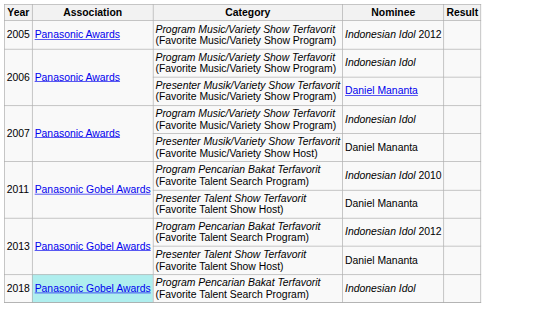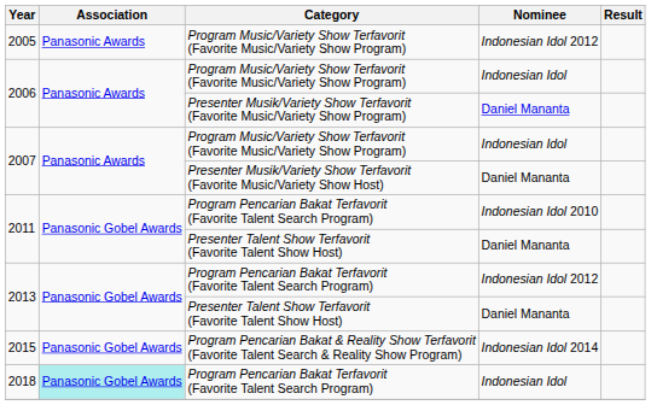 <table class="wikitable">
 <tr>
 <th>Year</th>
 <th>Association</th>
 <th>Category</th>
 <th>Nominee</th>
 <th>Result</th>
 </tr>
 <tr>
 <td>2005</td>
 <td><a href='#'>Panasonic Awards</a></td>
 <td><em>Program Music/Variety Show Terfavorit</em><br>(Favorite Music/Variety Show Program)</td>
 <td><em>Indonesian Idol</em> 2012</td>
 <td></td>
 </tr>
 <tr>
 <td rowspan=2>2006</td>
 <td rowspan=2><a href='#'>Panasonic Awards</a></td>
 <td><em>Program Music/Variety Show Terfavorit</em><br>(Favorite Music/Variety Show Program)</td>
 <td><em>Indonesian Idol</em></td>
 <td></td>
 </tr>
 <tr>
 <td><em>Presenter Musik/Variety Show Terfavorit</em><br>(Favorite Music/Variety Show Program)</td>
 <td><a href='#'>Daniel Mananta</a></td>
 <td></td>
 </tr>
 <tr>
 <td rowspan=2>2007</td>
 <td rowspan=2><a href='#'>Panasonic Awards</a></td>
 <td><em>Program Music/Variety Show Terfavorit</em><br>(Favorite Music/Variety Show Program)</td>
 <td><em>Indonesian Idol</em></td>
 <td></td>
 </tr>
 <tr>
 <td><em>Presenter Musik/Variety Show Terfavorit</em><br>(Favorite Music/Variety Show Host)</td>
 <td>Daniel Mananta</td>
 <td></td>
 </tr>
 <tr>
 <td rowspan=2>2011</td>
 <td rowspan=2><a href='#'>Panasonic Gobel Awards</a></td>
 <td><em>Program Pencarian Bakat Terfavorit</em><br>(Favorite Talent Search Program)</td>
 <td><em>Indonesian Idol</em> 2010</td>
 <td></td>
 </tr>
 <tr>
 <td><em>Presenter Talent Show Terfavorit</em><br>(Favorite Talent Show Host)</td>
 <td>Daniel Mananta</td>
 <td></td>
 </tr>
 <tr>
 <td rowspan=2>2013</td>
 <td rowspan=2><a href='#'>Panasonic Gobel Awards</a></td>
 <td><em>Program Pencarian Bakat Terfavorit</em><br>(Favorite Talent Search Program)</td>
 <td><em>Indonesian Idol</em> 2012</td>
 <td></td>
 </tr>
 <tr>
 <td><em>Presenter Talent Show Terfavorit</em><br>(Favorite Talent Show Host)</td>
 <td>Daniel Mananta</td>
 <td></td>
 </tr>
 <tr>
+<td>2015</td>
+<td><a href='#'>Panasonic Gobel Awards</a></td>
+<td><em>Program Pencarian Bakat & Reality Show Terfavorit</em><br>(Favorite Talent Search & Reality Show Program)</td>
+<td><em>Indonesian Idol</em> 2014</td>
+<td></td>
+</tr>
+<tr>
 <td>2018</td>
 <td style="background: paleturquoise;"><a href='#'>Panasonic Gobel Awards</a></td>
 <td><em>Program Pencarian Bakat Terfavorit</em><br>(Favorite Talent Search Program)</td>
 <td><em>Indonesian Idol</em></td>
 <td></td>
 </tr>
 <tr>
 </tr>
 </table>
